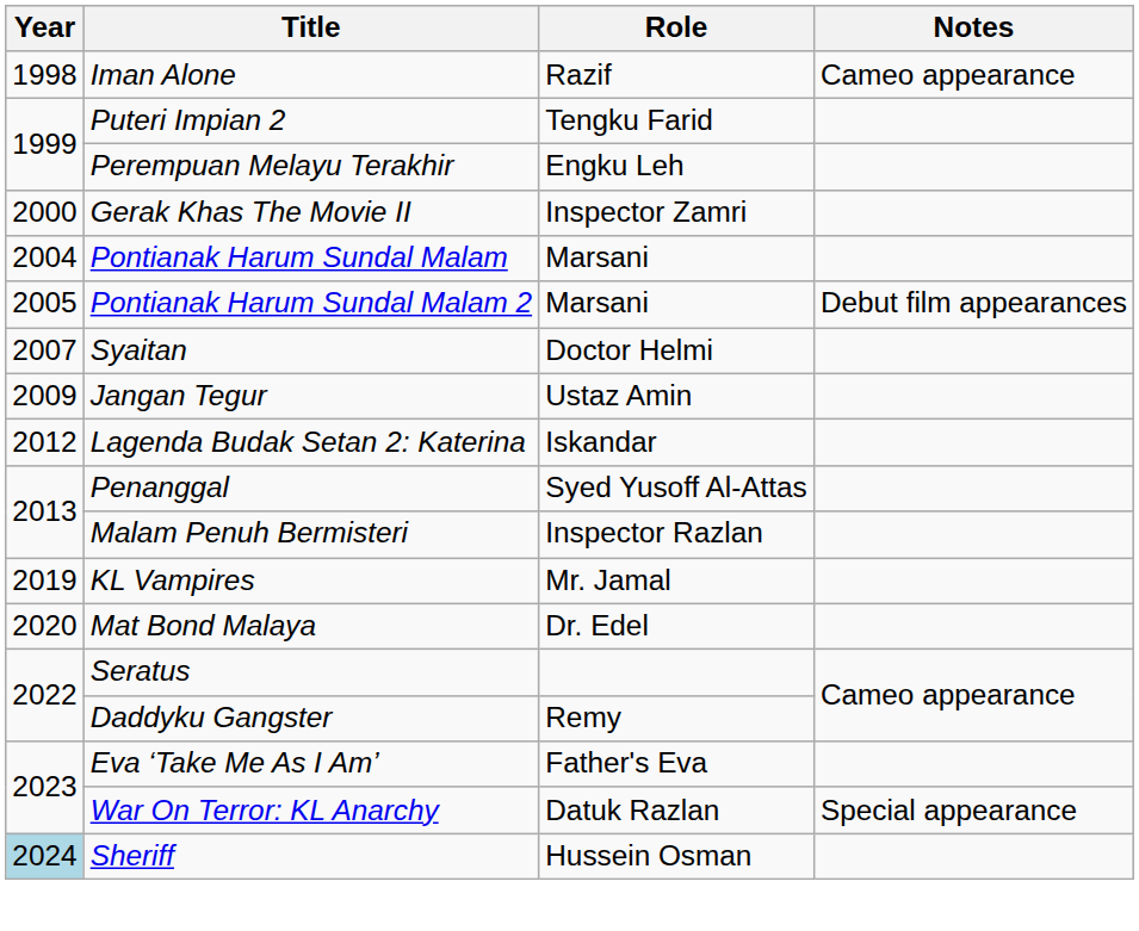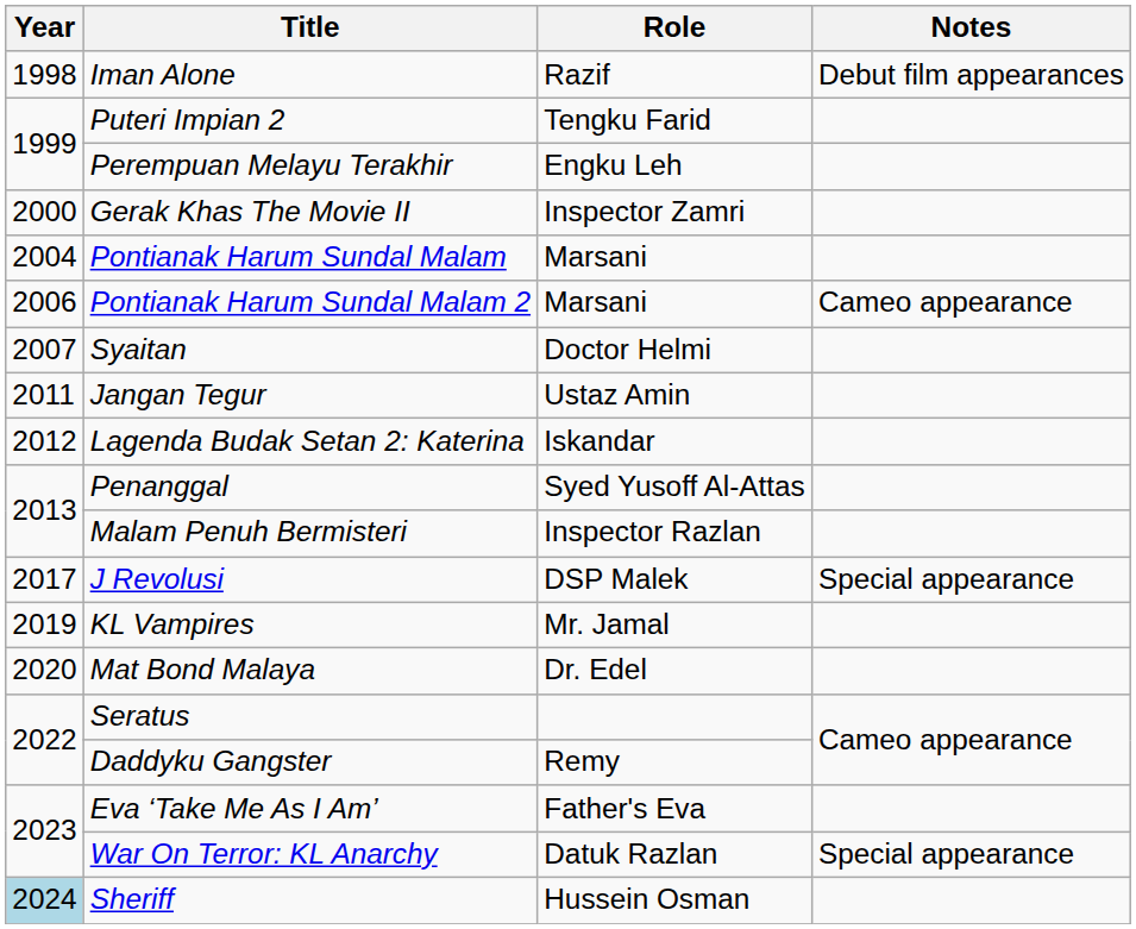 <table class="wikitable">
 <tr>
 <th>Year</th>
 <th>Title</th>
 <th>Role</th>
 <th>Notes</th>
 </tr>
 <tr>
 <td>1998</td>
 <td><em>Iman Alone</em></td>
 <td>Razif</td>
-<td>Cameo appearance</td>
+<td>Debut film appearances</td>
 </tr>
 <tr>
 <td rowspan="2">1999</td>
 <td><em>Puteri Impian 2</em></td>
 <td>Tengku Farid</td>
 <td></td>
 </tr>
 <tr>
 <td><em>Perempuan Melayu Terakhir</em></td>
 <td>Engku Leh</td>
 <td></td>
 </tr>
 <tr>
 <td>2000</td>
 <td><em>Gerak Khas The Movie II</em></td>
 <td>Inspector Zamri</td>
 <td></td>
 </tr>
 <tr>
 <td>2004</td>
 <td><em><a href='#'>Pontianak Harum Sundal Malam</a></em></td>
 <td>Marsani</td>
 <td></td>
 </tr>
 <tr>
-<td>2005</td>
+<td>2006</td>
 <td><em><a href='#'>Pontianak Harum Sundal Malam 2</a></em></td>
 <td>Marsani</td>
-<td>Debut film appearances</td>
+<td>Cameo appearance</td>
 </tr>
 <tr>
 <td>2007</td>
 <td><em>Syaitan</em></td>
 <td>Doctor Helmi</td>
 <td></td>
 </tr>
 <tr>
-<td>2009</td>
+<td>2011</td>
 <td><em>Jangan Tegur</em></td>
 <td>Ustaz Amin</td>
 <td></td>
 </tr>
 <tr>
 <td>2012</td>
 <td><em>Lagenda Budak Setan 2: Katerina</em></td>
 <td>Iskandar</td>
 <td></td>
 </tr>
 <tr>
 <td rowspan="2">2013</td>
 <td><em>Penanggal</em></td>
 <td>Syed Yusoff Al-Attas</td>
 <td></td>
 </tr>
 <tr>
 <td><em>Malam Penuh Bermisteri</em></td>
 <td>Inspector Razlan</td>
 <td></td>
+</tr>
+<tr>
+<td>2017</td>
+<td><em><a href='#'>J Revolusi</a></em></td>
+<td>DSP Malek</td>
+<td>Special appearance</td>
 </tr>
 <tr>
 <td>2019</td>
 <td><em>KL Vampires</em></td>
 <td>Mr. Jamal</td>
 <td></td>
 </tr>
 <tr>
 <td>2020</td>
 <td><em>Mat Bond Malaya</em></td>
 <td>Dr. Edel</td>
 <td></td>
 </tr>
 <tr>
 <td rowspan="2">2022</td>
 <td><em>Seratus</em></td>
 <td></td>
 <td rowspan="2">Cameo appearance</td>
 </tr>
 <tr>
 <td><em>Daddyku Gangster</em></td>
 <td>Remy</td>
 </tr>
 <tr>
 <td rowspan="2">2023</td>
 <td><em>Eva ‘Take Me As I Am’</em></td>
 <td>Father's Eva</td>
 <td></td>
 </tr>
 <tr>
 <td><em><a href='#'>War On Terror: KL Anarchy</a></em></td>
 <td>Datuk Razlan</td>
 <td>Special appearance</td>
 </tr>
 <tr>
 <td style="background: lightblue;">2024</td>
 <td><em><a href='#'>Sheriff</a></em></td>
 <td>Hussein Osman</td>
 <td></td>
 </tr>
 </table>
